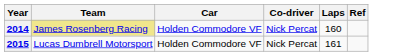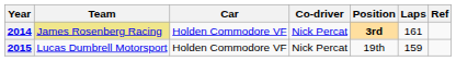 <table class="wikitable" style="font-size: 90%;">
 <tr>
 <th>Year</th>
 <th>Team</th>
 <th>Car</th>
 <th>Co-driver</th>
+<th>Position</th>
 <th>Laps</th>
 <th>Ref</th>
 </tr>
 <tr>
 <th><a href='#'>2014</a></th>
 <td style="background: khaki;"><a href='#'>James Rosenberg Racing</a></td>
 <td><a href='#'>Holden Commodore VF</a></td>
 <td> <a href='#'>Nick Percat</a></td>
-<td align=center>160</td>
+<td align="center" style="background:#ffdf9f;"><strong>3rd</strong></td>
+<td align=center>161</td>
 <td align=center></td>
 </tr>
 <tr>
 <th><a href='#'>2015</a></th>
 <td><a href='#'>Lucas Dumbrell Motorsport</a></td>
 <td>Holden Commodore VF</td>
 <td> Nick Percat</td>
-<td align=center>161</td>
+<td align=center>19th</td>
+<td align=center>159</td>
 <td align=center></td>
 </tr>
 </table>
